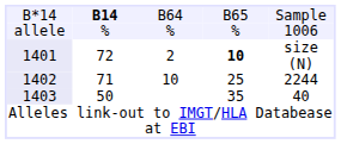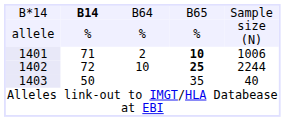 <table border="0" cellspacing="0" cellpadding="0" align="left" style="text-align:center; background:#ffffff; margin-right: 3em; border:2px #e0e0ff solid;">
 <tr style="background:#f0f0ff">
 <td style="width:60px">B*14</td>
 <td style="width:60px"><strong>B14</strong></td>
 <td style="width:60px">B64</td>
 <td style="width:60px">B65</td>
 <td style="width:60px">Sample</td>
 </tr>
 <tr style="background:#f0f0ff">
 <td>allele</td>
 <td>%</td>
 <td>%</td>
 <td>%</td>
+<td>size (N)</td>
+</tr>
+<tr>
+<td style = "background:#e8e8f8">1401</td>
+<td>71</td>
+<td>2</td>
+<td><strong>10</strong></td>
 <td>1006</td>
 </tr>
 <tr>
-<td style = "background:#e8e8f8">1401</td>
+<td style = "background:#e8e8f8">1402</td>
 <td>72</td>
-<td>2</td>
-<td><strong>10</strong></td>
-<td>size (N)</td>
-</tr>
-<tr>
-<td style = "background:#e8e8f8">1402</td>
-<td>71</td>
 <td>10</td>
-<td>25</td>
+<td><strong>25</strong></td>
 <td>2244</td>
 </tr>
 <tr>
 <td style = "background:#e8e8f8">1403</td>
 <td>50</td>
 <td></td>
 <td>35</td>
 <td>40</td>
 </tr>
 <tr>
 <td colspan = 5>Alleles link-out to <a href='#'>IMGT</a>/<a href='#'>HLA</a> Databease at <a href='#'>EBI</a></td>
 </tr>
 </table>
